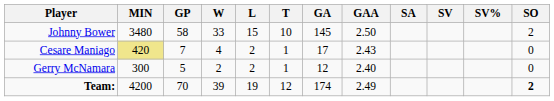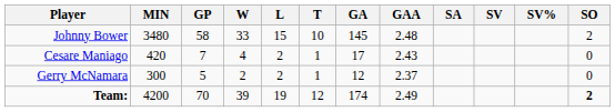 <table class="wikitable sortable" width="60%">
 <tr>
 <th bgcolor="#DDDDFF" width="10%">Player</th>
 <th width="3%" bgcolor="#DDDDFF">MIN</th>
 <th width="3%" bgcolor="#DDDDFF">GP</th>
 <th width="3%" bgcolor="#DDDDFF">W</th>
 <th width="3%" bgcolor="#DDDDFF">L</th>
 <th width="3%" bgcolor="#DDDDFF">T</th>
 <th width="3%" bgcolor="#DDDDFF">GA</th>
 <th width="3%" bgcolor="#DDDDFF">GAA</th>
 <th width="3%" bgcolor="#DDDDFF">SA</th>
 <th width="3%" bgcolor="#DDDDFF">SV</th>
 <th width="3%" bgcolor="#DDDDFF">SV%</th>
 <th width="3%" bgcolor="#DDDDFF">SO</th>
 </tr>
 <tr align="center">
 <td align="right"><a href='#'>Johnny Bower</a></td>
 <td>3480</td>
 <td>58</td>
 <td>33</td>
 <td>15</td>
 <td>10</td>
 <td>145</td>
-<td>2.50</td>
+<td>2.48</td>
 <td></td>
 <td></td>
 <td></td>
 <td>2</td>
 </tr>
 <tr align="center">
 <td align="right"><a href='#'>Cesare Maniago</a></td>
-<td style="background: khaki;">420</td>
+<td>420</td>
 <td>7</td>
 <td>4</td>
 <td>2</td>
 <td>1</td>
 <td>17</td>
 <td>2.43</td>
 <td></td>
 <td></td>
 <td></td>
 <td>0</td>
 </tr>
 <tr align="center">
 <td align="right"><a href='#'>Gerry McNamara</a></td>
 <td>300</td>
 <td>5</td>
 <td>2</td>
 <td>2</td>
 <td>1</td>
 <td>12</td>
-<td>2.40</td>
+<td>2.37</td>
 <td></td>
 <td></td>
 <td></td>
 <td>0</td>
 </tr>
 <tr align="center">
 <td align="right"><strong>Team:</strong></td>
 <td>4200</td>
 <td>70</td>
 <td>39</td>
 <td>19</td>
 <td>12</td>
 <td>174</td>
 <td>2.49</td>
 <td></td>
 <td></td>
 <td></td>
 <td><strong>2</strong></td>
 </tr>
 </table>
